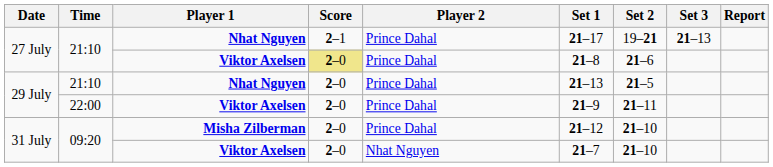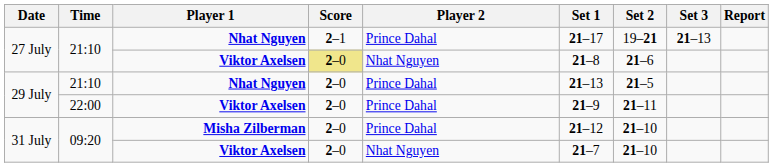 <table class="wikitable" style="font-size:90%; text-align:center">
 <tr>
 <th width="50">Date</th>
 <th width="50">Time</th>
 <th width="200">Player 1</th>
 <th width="50">Score</th>
 <th width="200">Player 2</th>
 <th width="50">Set 1</th>
 <th width="50">Set 2</th>
 <th width="50">Set 3</th>
 <th>Report</th>
 </tr>
 <tr>
 <td rowspan="2">27 July</td>
 <td rowspan="2">21:10</td>
 <td align="right"><strong><a href='#'>Nhat Nguyen</a> </strong></td>
 <td><strong>2</strong>–1</td>
 <td align="left"> <a href='#'>Prince Dahal</a></td>
 <td><strong>21</strong>–17</td>
 <td>19–<strong>21</strong></td>
 <td><strong>21</strong>–13</td>
 <td></td>
 </tr>
 <tr>
 <td align="right"><strong><a href='#'>Viktor Axelsen</a> </strong></td>
 <td style="background: khaki;"><strong>2</strong>–0</td>
-<td align="left"> <a href='#'>Prince Dahal</a></td>
+<td align="left"> <a href='#'>Nhat Nguyen</a></td>
 <td><strong>21</strong>–8</td>
 <td><strong>21</strong>–6</td>
 <td></td>
 <td></td>
 </tr>
 <tr>
 <td rowspan=2>29 July</td>
 <td>21:10</td>
 <td align="right"><strong><a href='#'>Nhat Nguyen</a> </strong></td>
 <td><strong>2</strong>–0</td>
 <td align="left"> <a href='#'>Prince Dahal</a></td>
 <td><strong>21</strong>–13</td>
 <td><strong>21</strong>–5</td>
 <td></td>
 <td></td>
 </tr>
 <tr>
 <td>22:00</td>
 <td align="right"><strong><a href='#'>Viktor Axelsen</a> </strong></td>
 <td><strong>2</strong>–0</td>
 <td align="left"> <a href='#'>Prince Dahal</a></td>
 <td><strong>21</strong>–9</td>
 <td><strong>21</strong>–11</td>
 <td></td>
 <td></td>
 </tr>
 <tr>
 <td rowspan="2">31 July</td>
 <td rowspan="2">09:20</td>
 <td align="right"><strong><a href='#'>Misha Zilberman</a> </strong></td>
 <td><strong>2</strong>–0</td>
 <td align="left"> <a href='#'>Prince Dahal</a></td>
 <td><strong>21</strong>–12</td>
 <td><strong>21</strong>–10</td>
 <td></td>
 <td></td>
 </tr>
 <tr>
 <td align="right"><strong><a href='#'>Viktor Axelsen</a> </strong></td>
 <td><strong>2</strong>–0</td>
 <td align="left"> <a href='#'>Nhat Nguyen</a></td>
 <td><strong>21</strong>–7</td>
 <td><strong>21</strong>–10</td>
 <td></td>
 <td></td>
 </tr>
 </table>
